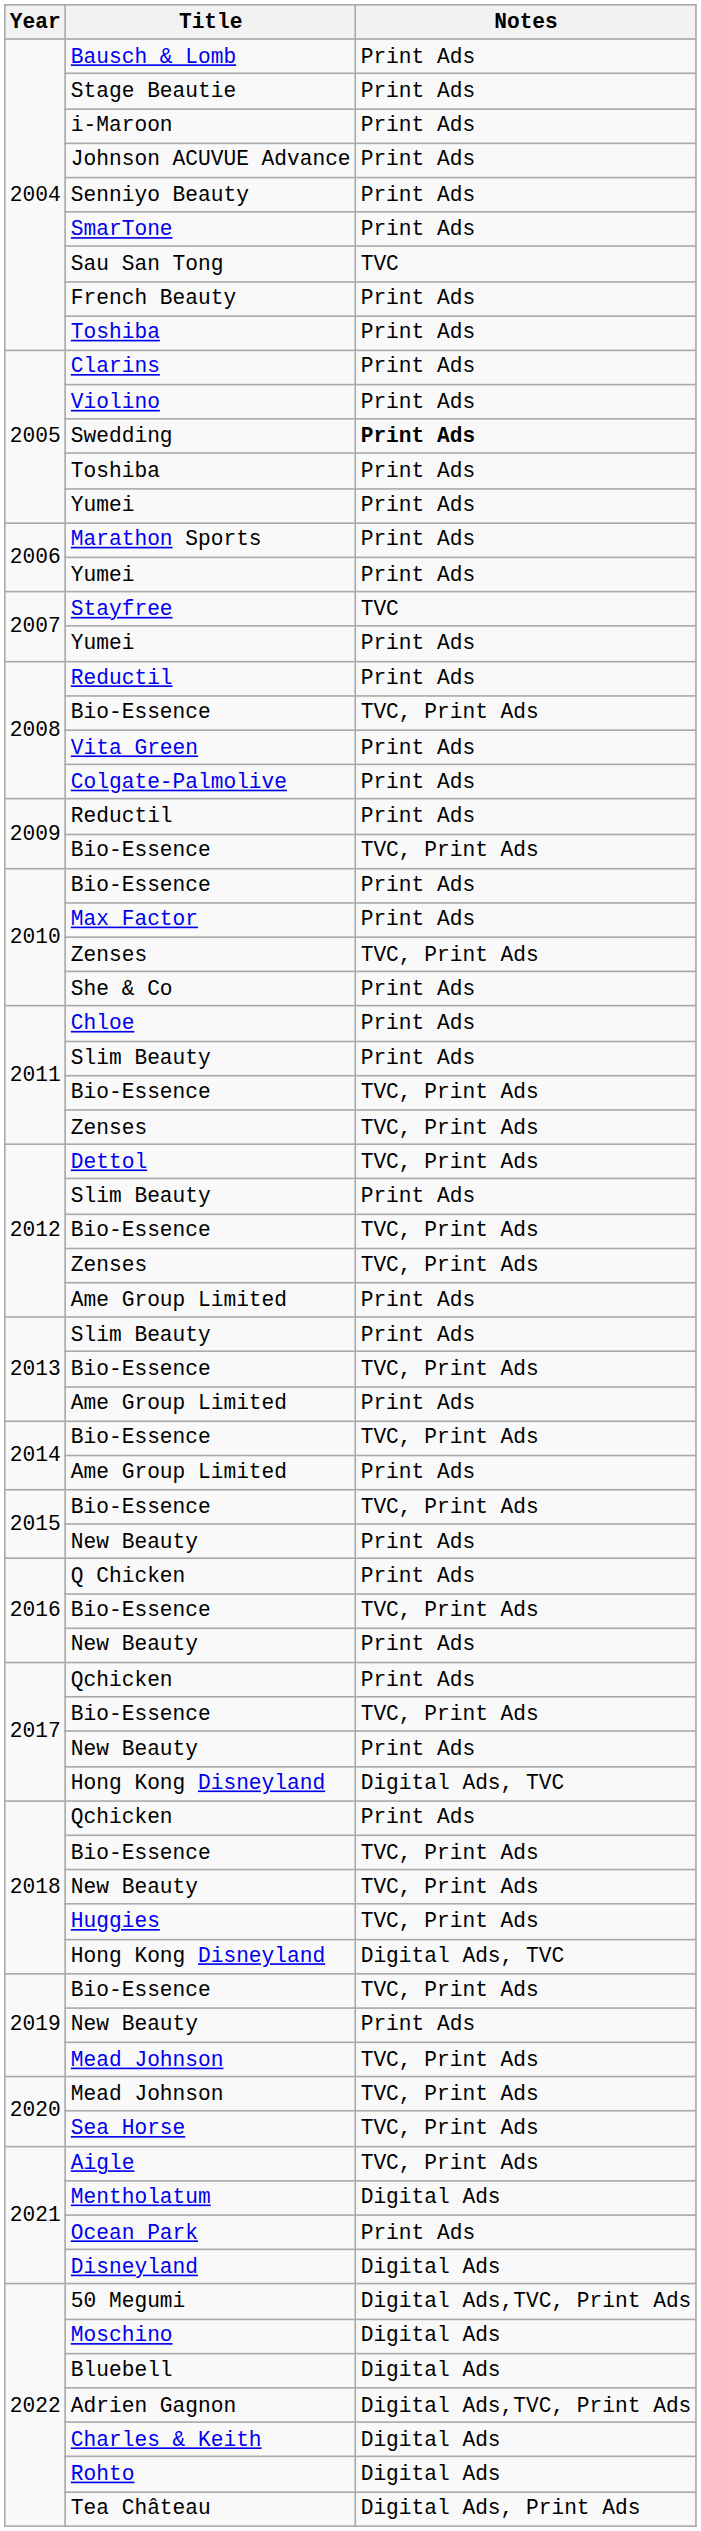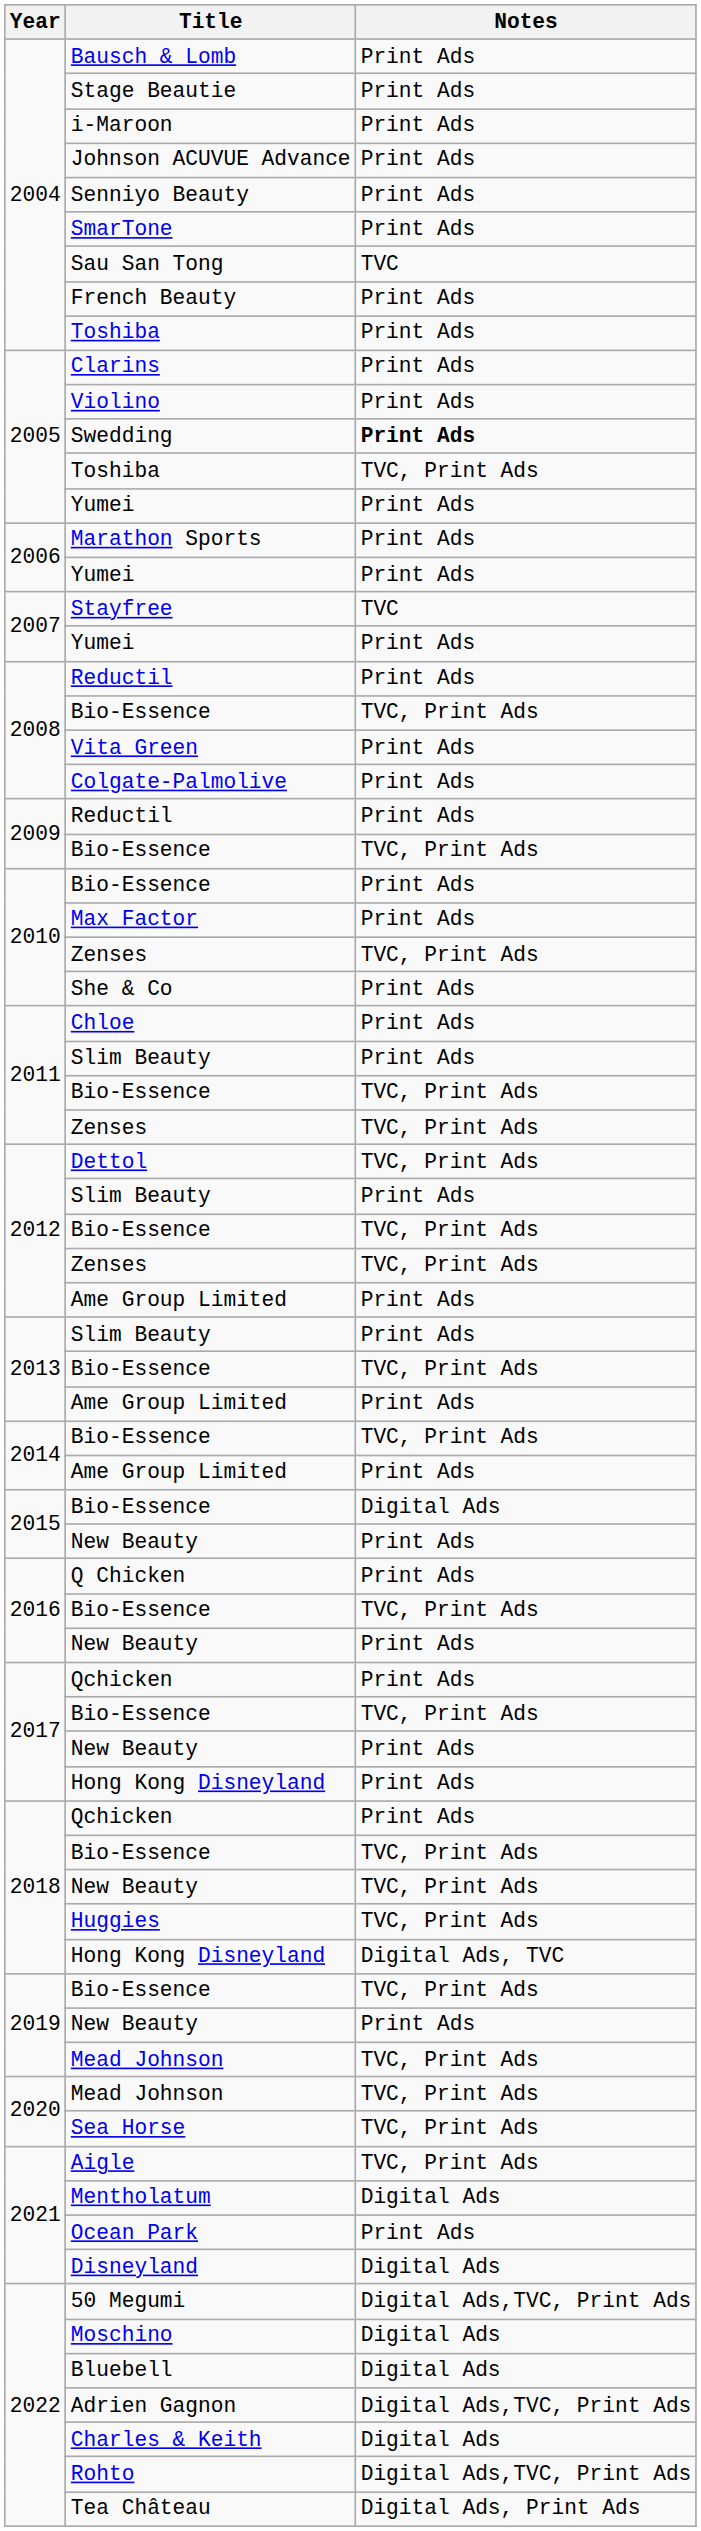 <table class="wikitable">
 <tr>
 <th scope="col">Year</th>
 <th scope="col">Title</th>
 <th scope="col">Notes</th>
 </tr>
 <tr>
 <td rowspan="9">2004</td>
 <td><a href='#'>Bausch & Lomb</a></td>
 <td>Print Ads</td>
 </tr>
 <tr>
 <td>Stage Beautie</td>
 <td>Print Ads</td>
 </tr>
 <tr>
 <td>i-Maroon</td>
 <td>Print Ads</td>
 </tr>
 <tr>
 <td>Johnson ACUVUE Advance</td>
 <td>Print Ads</td>
 </tr>
 <tr>
 <td>Senniyo Beauty</td>
 <td>Print Ads</td>
 </tr>
 <tr>
 <td><a href='#'>SmarTone</a></td>
 <td>Print Ads</td>
 </tr>
 <tr>
 <td>Sau San Tong</td>
 <td>TVC</td>
 </tr>
 <tr>
 <td>French Beauty</td>
 <td>Print Ads</td>
 </tr>
 <tr>
 <td><a href='#'>Toshiba</a></td>
 <td>Print Ads</td>
 </tr>
 <tr>
 <td rowspan="5">2005</td>
 <td><a href='#'>Clarins</a></td>
 <td>Print Ads</td>
 </tr>
 <tr>
 <td><a href='#'>Violino</a></td>
 <td>Print Ads</td>
 </tr>
 <tr>
 <td>Swedding</td>
 <td><strong>Print Ads</strong></td>
 </tr>
 <tr>
 <td>Toshiba</td>
-<td>Print Ads</td>
+<td>TVC, Print Ads</td>
 </tr>
 <tr>
 <td>Yumei</td>
 <td>Print Ads</td>
 </tr>
 <tr>
 <td rowspan="2">2006</td>
 <td><a href='#'>Marathon</a> Sports</td>
 <td>Print Ads</td>
 </tr>
 <tr>
 <td>Yumei</td>
 <td>Print Ads</td>
 </tr>
 <tr>
 <td rowspan="2">2007</td>
 <td><a href='#'>Stayfree</a></td>
 <td>TVC</td>
 </tr>
 <tr>
 <td>Yumei</td>
 <td>Print Ads</td>
 </tr>
 <tr>
 <td rowspan="4">2008</td>
 <td><a href='#'>Reductil</a></td>
 <td>Print Ads</td>
 </tr>
 <tr>
 <td>Bio-Essence</td>
 <td>TVC, Print Ads</td>
 </tr>
 <tr>
 <td><a href='#'>Vita Green</a></td>
 <td>Print Ads</td>
 </tr>
 <tr>
 <td><a href='#'>Colgate-Palmolive</a></td>
 <td>Print Ads</td>
 </tr>
 <tr>
 <td rowspan="2">2009</td>
 <td>Reductil</td>
 <td>Print Ads</td>
 </tr>
 <tr>
 <td>Bio-Essence</td>
 <td>TVC, Print Ads</td>
 </tr>
 <tr>
 <td rowspan="4">2010</td>
 <td>Bio-Essence</td>
 <td>Print Ads</td>
 </tr>
 <tr>
 <td><a href='#'>Max Factor</a></td>
 <td>Print Ads</td>
 </tr>
 <tr>
 <td>Zenses</td>
 <td>TVC, Print Ads</td>
 </tr>
 <tr>
 <td>She & Co</td>
 <td>Print Ads</td>
 </tr>
 <tr>
 <td rowspan="4">2011</td>
 <td><a href='#'>Chloe</a></td>
 <td>Print Ads</td>
 </tr>
 <tr>
 <td>Slim Beauty</td>
 <td>Print Ads</td>
 </tr>
 <tr>
 <td>Bio-Essence</td>
 <td>TVC, Print Ads</td>
 </tr>
 <tr>
 <td>Zenses</td>
 <td>TVC, Print Ads</td>
 </tr>
 <tr>
 <td rowspan="5">2012</td>
 <td><a href='#'>Dettol</a></td>
 <td>TVC, Print Ads</td>
 </tr>
 <tr>
 <td>Slim Beauty</td>
 <td>Print Ads</td>
 </tr>
 <tr>
 <td>Bio-Essence</td>
 <td>TVC, Print Ads</td>
 </tr>
 <tr>
 <td>Zenses</td>
 <td>TVC, Print Ads</td>
 </tr>
 <tr>
 <td>Ame Group Limited</td>
 <td>Print Ads</td>
 </tr>
 <tr>
 <td rowspan="3">2013</td>
 <td>Slim Beauty</td>
 <td>Print Ads</td>
 </tr>
 <tr>
 <td>Bio-Essence</td>
 <td>TVC, Print Ads</td>
 </tr>
 <tr>
 <td>Ame Group Limited</td>
 <td>Print Ads</td>
 </tr>
 <tr>
 <td rowspan="2">2014</td>
 <td>Bio-Essence</td>
 <td>TVC, Print Ads</td>
 </tr>
 <tr>
 <td>Ame Group Limited</td>
 <td>Print Ads</td>
 </tr>
 <tr>
 <td rowspan="2">2015</td>
 <td>Bio-Essence</td>
-<td>TVC, Print Ads</td>
+<td>Digital Ads</td>
 </tr>
 <tr>
 <td>New Beauty</td>
 <td>Print Ads</td>
 </tr>
 <tr>
 <td rowspan="3">2016</td>
 <td>Q Chicken</td>
 <td>Print Ads</td>
 </tr>
 <tr>
 <td>Bio-Essence</td>
 <td>TVC, Print Ads</td>
 </tr>
 <tr>
 <td>New Beauty</td>
 <td>Print Ads</td>
 </tr>
 <tr>
 <td rowspan="4">2017</td>
 <td>Qchicken</td>
 <td>Print Ads</td>
 </tr>
 <tr>
 <td>Bio-Essence</td>
 <td>TVC, Print Ads</td>
 </tr>
 <tr>
 <td>New Beauty</td>
 <td>Print Ads</td>
 </tr>
 <tr>
 <td>Hong Kong <a href='#'>Disneyland</a></td>
-<td>Digital Ads, TVC</td>
+<td>Print Ads</td>
 </tr>
 <tr>
 <td rowspan="5">2018</td>
 <td>Qchicken</td>
 <td>Print Ads</td>
 </tr>
 <tr>
 <td>Bio-Essence</td>
 <td>TVC, Print Ads</td>
 </tr>
 <tr>
 <td>New Beauty</td>
 <td>TVC, Print Ads</td>
 </tr>
 <tr>
 <td><a href='#'>Huggies</a></td>
 <td>TVC, Print Ads</td>
 </tr>
 <tr>
 <td>Hong Kong <a href='#'>Disneyland</a></td>
 <td>Digital Ads, TVC</td>
 </tr>
 <tr>
 <td rowspan="3">2019</td>
 <td>Bio-Essence</td>
 <td>TVC, Print Ads</td>
 </tr>
 <tr>
 <td>New Beauty</td>
 <td>Print Ads</td>
 </tr>
 <tr>
 <td><a href='#'>Mead Johnson</a></td>
 <td>TVC, Print Ads</td>
 </tr>
 <tr>
 <td rowspan="2">2020</td>
 <td>Mead Johnson</td>
 <td>TVC, Print Ads</td>
 </tr>
 <tr>
 <td><a href='#'>Sea Horse</a></td>
 <td>TVC, Print Ads</td>
 </tr>
 <tr>
 <td rowspan="4">2021</td>
 <td><a href='#'>Aigle</a></td>
 <td>TVC, Print Ads</td>
 </tr>
 <tr>
 <td><a href='#'>Mentholatum</a></td>
 <td>Digital Ads</td>
 </tr>
 <tr>
 <td><a href='#'>Ocean Park</a></td>
 <td>Print Ads</td>
 </tr>
 <tr>
 <td><a href='#'>Disneyland</a></td>
 <td>Digital Ads</td>
 </tr>
 <tr>
 <td rowspan="7">2022</td>
 <td>50 Megumi</td>
 <td>Digital Ads,TVC, Print Ads</td>
 </tr>
 <tr>
 <td><a href='#'>Moschino</a></td>
 <td>Digital Ads</td>
 </tr>
 <tr>
 <td>Bluebell</td>
 <td>Digital Ads</td>
 </tr>
 <tr>
 <td>Adrien Gagnon</td>
 <td>Digital Ads,TVC, Print Ads</td>
 </tr>
 <tr>
 <td><a href='#'>Charles & Keith</a></td>
 <td>Digital Ads</td>
 </tr>
 <tr>
 <td><a href='#'>Rohto</a></td>
-<td>Digital Ads</td>
+<td>Digital Ads,TVC, Print Ads</td>
 </tr>
 <tr>
 <td>Tea Château</td>
 <td>Digital Ads, Print Ads</td>
 </tr>
 <tr>
 </tr>
 </table>
